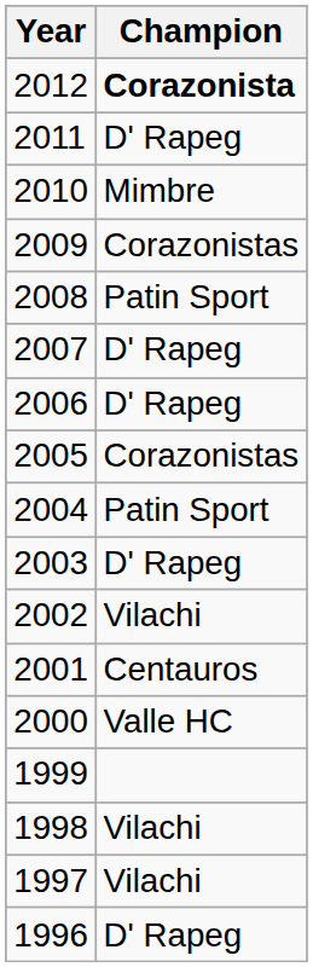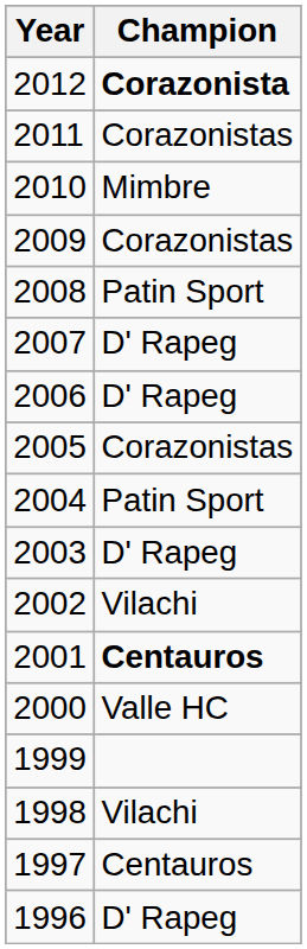 <table class="wikitable">
 <tr>
 <th>Year</th>
 <th>Champion</th>
 </tr>
 <tr>
 <td>2012</td>
 <td><strong>Corazonista</strong></td>
 </tr>
 <tr>
 <td>2011</td>
-<td>D' Rapeg</td>
+<td>Corazonistas</td>
 </tr>
 <tr>
 <td>2010</td>
 <td>Mimbre</td>
 </tr>
 <tr>
 <td>2009</td>
 <td>Corazonistas</td>
 </tr>
 <tr>
 <td>2008</td>
 <td>Patin Sport</td>
 </tr>
 <tr>
 <td>2007</td>
 <td>D' Rapeg</td>
 </tr>
 <tr>
 <td>2006</td>
 <td>D' Rapeg</td>
 </tr>
 <tr>
 <td>2005</td>
 <td>Corazonistas</td>
 </tr>
 <tr>
 <td>2004</td>
 <td>Patin Sport</td>
 </tr>
 <tr>
 <td>2003</td>
 <td>D' Rapeg</td>
 </tr>
 <tr>
 <td>2002</td>
 <td>Vilachi</td>
 </tr>
 <tr>
 <td>2001</td>
-<td>Centauros</td>
+<td><strong>Centauros</strong></td>
 </tr>
 <tr>
 <td>2000</td>
 <td>Valle HC</td>
 </tr>
 <tr>
 <td>1999</td>
 <td></td>
 </tr>
 <tr>
 <td>1998</td>
 <td>Vilachi</td>
 </tr>
 <tr>
 <td>1997</td>
-<td>Vilachi</td>
+<td>Centauros</td>
 </tr>
 <tr>
 <td>1996</td>
 <td>D' Rapeg</td>
 </tr>
 </table>
